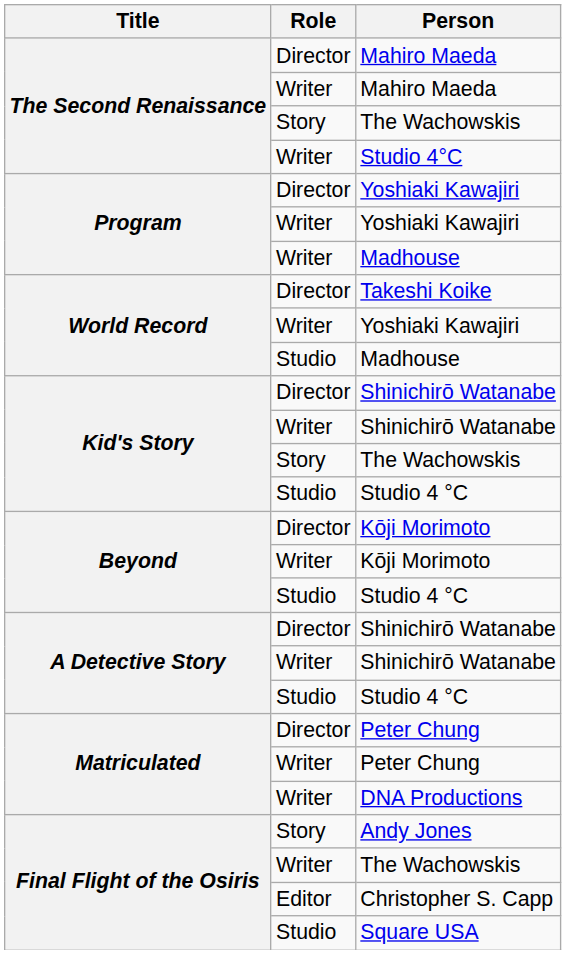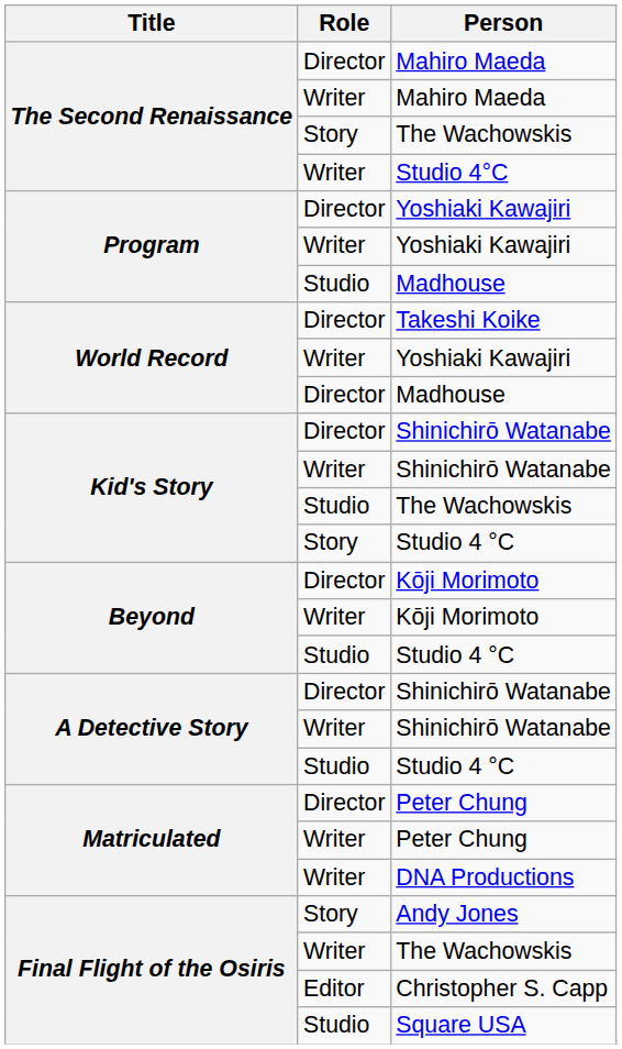 <table class="wikitable sortable">
 <tr>
 <th>Title</th>
 <th>Role</th>
 <th>Person</th>
 </tr>
 <tr>
 <th rowspan="4"><em>The Second Renaissance</em></th>
 <td>Director</td>
 <td><a href='#'>Mahiro Maeda</a></td>
 </tr>
 <tr>
 <td>Writer</td>
 <td>Mahiro Maeda</td>
 </tr>
 <tr>
 <td>Story</td>
 <td>The Wachowskis</td>
 </tr>
 <tr>
 <td>Writer</td>
 <td><a href='#'>Studio 4°C</a></td>
 </tr>
 <tr>
 <th rowspan="3"><em>Program</em></th>
 <td>Director</td>
 <td><a href='#'>Yoshiaki Kawajiri</a></td>
 </tr>
 <tr>
 <td>Writer</td>
 <td>Yoshiaki Kawajiri</td>
 </tr>
 <tr>
-<td>Writer</td>
+<td>Studio</td>
 <td><a href='#'>Madhouse</a></td>
 </tr>
 <tr>
 <th rowspan="3"><em>World Record</em></th>
 <td>Director</td>
 <td><a href='#'>Takeshi Koike</a></td>
 </tr>
 <tr>
 <td>Writer</td>
 <td>Yoshiaki Kawajiri</td>
 </tr>
 <tr>
-<td>Studio</td>
+<td>Director</td>
 <td>Madhouse</td>
 </tr>
 <tr>
 <th rowspan="4"><em>Kid's Story</em></th>
 <td>Director</td>
 <td><a href='#'>Shinichirō Watanabe</a></td>
 </tr>
 <tr>
 <td>Writer</td>
 <td>Shinichirō Watanabe</td>
 </tr>
 <tr>
-<td>Story</td>
+<td>Studio</td>
 <td>The Wachowskis</td>
 </tr>
 <tr>
-<td>Studio</td>
+<td>Story</td>
 <td>Studio 4 °C</td>
 </tr>
 <tr>
 <th rowspan="3"><em>Beyond</em></th>
 <td>Director</td>
 <td><a href='#'>Kōji Morimoto</a></td>
 </tr>
 <tr>
 <td>Writer</td>
 <td>Kōji Morimoto</td>
 </tr>
 <tr>
 <td>Studio</td>
 <td>Studio 4 °C</td>
 </tr>
 <tr>
 <th rowspan="3"><em>A Detective Story</em></th>
 <td>Director</td>
 <td>Shinichirō Watanabe</td>
 </tr>
 <tr>
 <td>Writer</td>
 <td>Shinichirō Watanabe</td>
 </tr>
 <tr>
 <td>Studio</td>
 <td>Studio 4 °C</td>
 </tr>
 <tr>
 <th rowspan="3"><em>Matriculated</em></th>
 <td>Director</td>
 <td><a href='#'>Peter Chung</a></td>
 </tr>
 <tr>
 <td>Writer</td>
 <td>Peter Chung</td>
 </tr>
 <tr>
 <td>Writer</td>
 <td><a href='#'>DNA Productions</a></td>
 </tr>
 <tr>
 <th rowspan="4"><em>Final Flight of the Osiris</em></th>
 <td>Story</td>
 <td><a href='#'>Andy Jones</a></td>
 </tr>
 <tr>
 <td>Writer</td>
 <td>The Wachowskis</td>
 </tr>
 <tr>
 <td>Editor</td>
 <td>Christopher S. Capp</td>
 </tr>
 <tr>
 <td>Studio</td>
 <td><a href='#'>Square USA</a></td>
 </tr>
 </table>
